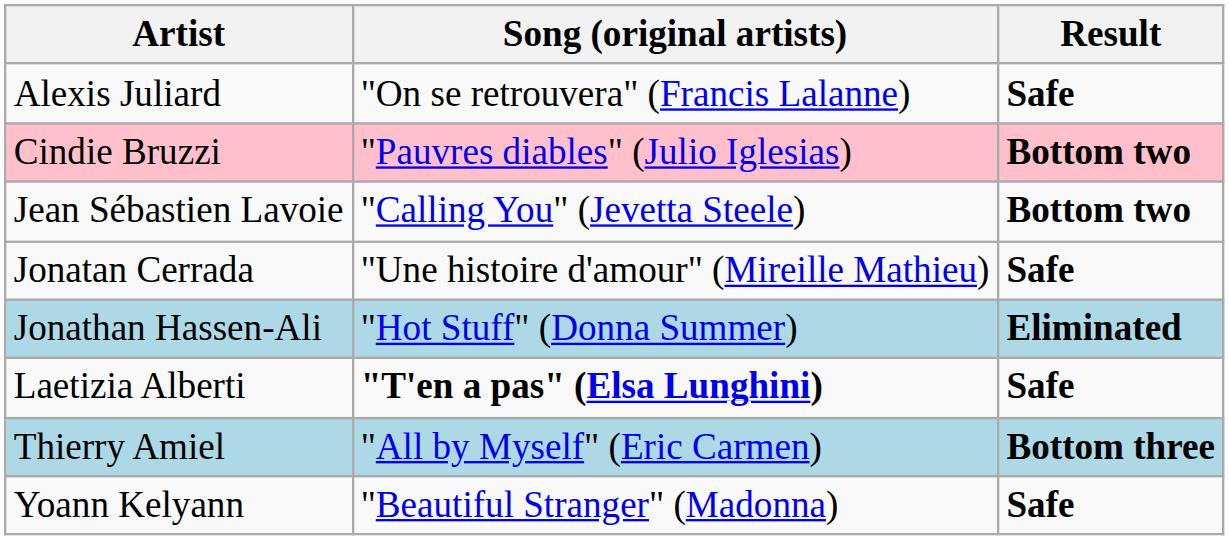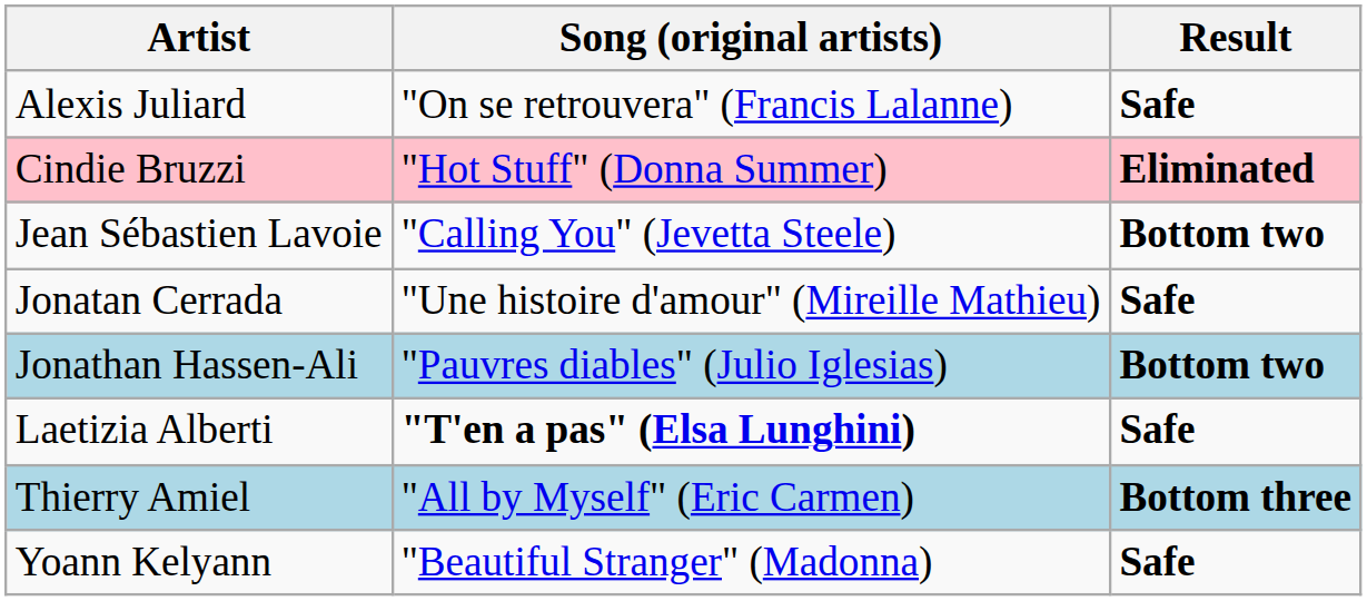 <table class=wikitable>
 <tr>
 <th>Artist</th>
 <th>Song (original artists)</th>
 <th>Result</th>
 </tr>
 <tr>
 <td>Alexis Juliard</td>
 <td>"On se retrouvera" (<a href='#'>Francis Lalanne</a>)</td>
 <td><strong>Safe</strong></td>
 </tr>
 <tr style="background:pink;">
 <td>Cindie Bruzzi</td>
-<td>"<a href='#'>Pauvres diables</a>" (<a href='#'>Julio Iglesias</a>)</td>
-<td><strong>Bottom two</strong></td>
+<td>"<a href='#'>Hot Stuff</a>" (<a href='#'>Donna Summer</a>)</td>
+<td><strong>Eliminated</strong></td>
 </tr>
 <tr>
 <td>Jean Sébastien Lavoie</td>
 <td>"<a href='#'>Calling You</a>" (<a href='#'>Jevetta Steele</a>)</td>
 <td><strong>Bottom two</strong></td>
 </tr>
 <tr>
 <td>Jonatan Cerrada</td>
 <td>"Une histoire d'amour" (<a href='#'>Mireille Mathieu</a>)</td>
 <td><strong>Safe</strong></td>
 </tr>
 <tr style="background:lightblue;">
 <td>Jonathan Hassen-Ali</td>
-<td>"<a href='#'>Hot Stuff</a>" (<a href='#'>Donna Summer</a>)</td>
-<td><strong>Eliminated</strong></td>
+<td>"<a href='#'>Pauvres diables</a>" (<a href='#'>Julio Iglesias</a>)</td>
+<td><strong>Bottom two</strong></td>
 </tr>
 <tr>
 <td>Laetizia Alberti</td>
 <td><strong>"T'en a pas" (<a href='#'>Elsa Lunghini</a>)</strong></td>
 <td><strong>Safe</strong></td>
 </tr>
 <tr style="background:lightblue;">
 <td>Thierry Amiel</td>
 <td>"<a href='#'>All by Myself</a>" (<a href='#'>Eric Carmen</a>)</td>
 <td><strong>Bottom three</strong></td>
 </tr>
 <tr>
 <td>Yoann Kelyann</td>
 <td>"<a href='#'>Beautiful Stranger</a>" (<a href='#'>Madonna</a>)</td>
 <td><strong>Safe</strong></td>
 </tr>
 </table>
